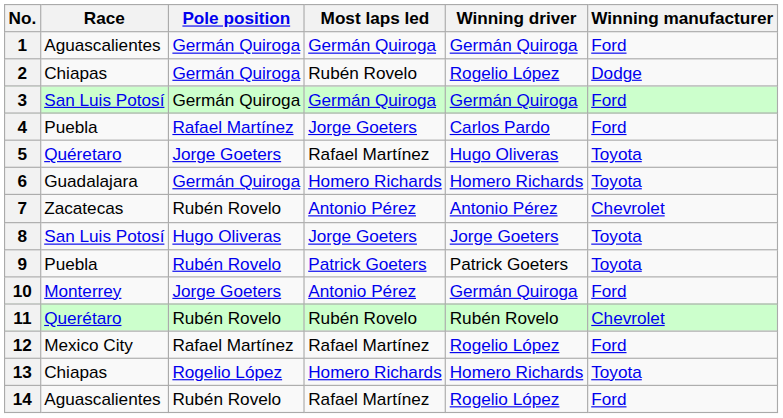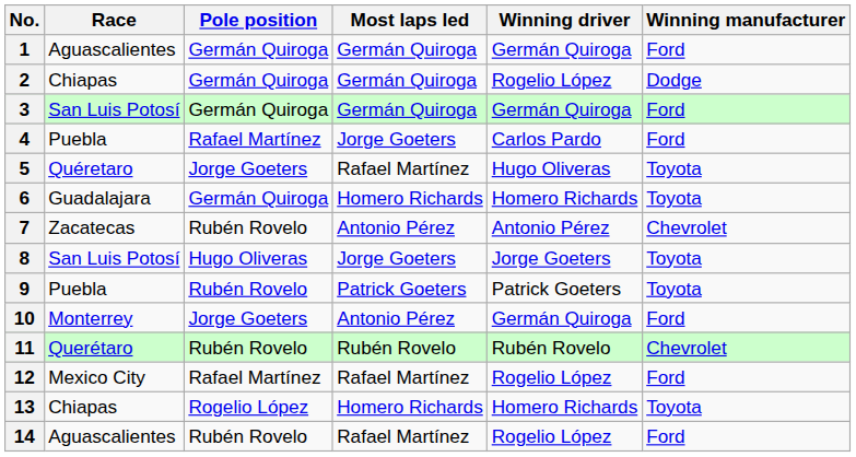 <table class="wikitable sortable" style="font-size:95%">
 <tr>
 <th>No.</th>
 <th>Race</th>
 <th><a href='#'>Pole position</a></th>
 <th>Most laps led</th>
 <th>Winning driver</th>
 <th>Winning manufacturer</th>
 </tr>
 <tr>
 <th>1</th>
 <td>Aguascalientes</td>
 <td><a href='#'>Germán Quiroga</a></td>
 <td><a href='#'>Germán Quiroga</a></td>
 <td><a href='#'>Germán Quiroga</a></td>
 <td><a href='#'>Ford</a></td>
 </tr>
 <tr>
 <th>2</th>
 <td>Chiapas</td>
 <td><a href='#'>Germán Quiroga</a></td>
-<td>Rubén Rovelo</td>
+<td><a href='#'>Germán Quiroga</a></td>
 <td><a href='#'>Rogelio López</a></td>
 <td><a href='#'>Dodge</a></td>
 </tr>
 <tr style="background:#ccffcc;">
 <th>3</th>
 <td><a href='#'>San Luis Potosí</a></td>
 <td>Germán Quiroga</td>
 <td><a href='#'>Germán Quiroga</a></td>
 <td><a href='#'>Germán Quiroga</a></td>
 <td><a href='#'>Ford</a></td>
 </tr>
 <tr>
 <th>4</th>
 <td>Puebla</td>
 <td><a href='#'>Rafael Martínez</a></td>
 <td><a href='#'>Jorge Goeters</a></td>
 <td><a href='#'>Carlos Pardo</a></td>
 <td><a href='#'>Ford</a></td>
 </tr>
 <tr>
 <th>5</th>
 <td><a href='#'>Quéretaro</a></td>
 <td><a href='#'>Jorge Goeters</a></td>
 <td>Rafael Martínez</td>
 <td><a href='#'>Hugo Oliveras</a></td>
 <td><a href='#'>Toyota</a></td>
 </tr>
 <tr>
 <th>6</th>
 <td>Guadalajara</td>
 <td><a href='#'>Germán Quiroga</a></td>
 <td><a href='#'>Homero Richards</a></td>
 <td><a href='#'>Homero Richards</a></td>
 <td><a href='#'>Toyota</a></td>
 </tr>
 <tr>
 <th>7</th>
 <td>Zacatecas</td>
 <td>Rubén Rovelo</td>
 <td><a href='#'>Antonio Pérez</a></td>
 <td><a href='#'>Antonio Pérez</a></td>
 <td><a href='#'>Chevrolet</a></td>
 </tr>
 <tr>
 <th>8</th>
 <td><a href='#'>San Luis Potosí</a></td>
 <td><a href='#'>Hugo Oliveras</a></td>
 <td><a href='#'>Jorge Goeters</a></td>
 <td><a href='#'>Jorge Goeters</a></td>
 <td><a href='#'>Toyota</a></td>
 </tr>
 <tr>
 <th>9</th>
 <td>Puebla</td>
 <td><a href='#'>Rubén Rovelo</a></td>
 <td><a href='#'>Patrick Goeters</a></td>
 <td>Patrick Goeters</td>
 <td><a href='#'>Toyota</a></td>
 </tr>
 <tr>
 <th>10</th>
 <td><a href='#'>Monterrey</a></td>
 <td><a href='#'>Jorge Goeters</a></td>
 <td><a href='#'>Antonio Pérez</a></td>
 <td><a href='#'>Germán Quiroga</a></td>
 <td><a href='#'>Ford</a></td>
 </tr>
 <tr style="background:#ccffcc;">
 <th>11</th>
 <td><a href='#'>Querétaro</a></td>
 <td>Rubén Rovelo</td>
 <td>Rubén Rovelo</td>
 <td>Rubén Rovelo</td>
 <td><a href='#'>Chevrolet</a></td>
 </tr>
 <tr>
 <th>12</th>
 <td>Mexico City</td>
 <td>Rafael Martínez</td>
 <td>Rafael Martínez</td>
 <td><a href='#'>Rogelio López</a></td>
 <td><a href='#'>Ford</a></td>
 </tr>
 <tr>
 <th>13</th>
 <td>Chiapas</td>
 <td><a href='#'>Rogelio López</a></td>
 <td><a href='#'>Homero Richards</a></td>
 <td><a href='#'>Homero Richards</a></td>
 <td><a href='#'>Toyota</a></td>
 </tr>
 <tr>
 <th>14</th>
 <td>Aguascalientes</td>
 <td>Rubén Rovelo</td>
 <td>Rafael Martínez</td>
 <td><a href='#'>Rogelio López</a></td>
 <td><a href='#'>Ford</a></td>
 </tr>
 </table>
